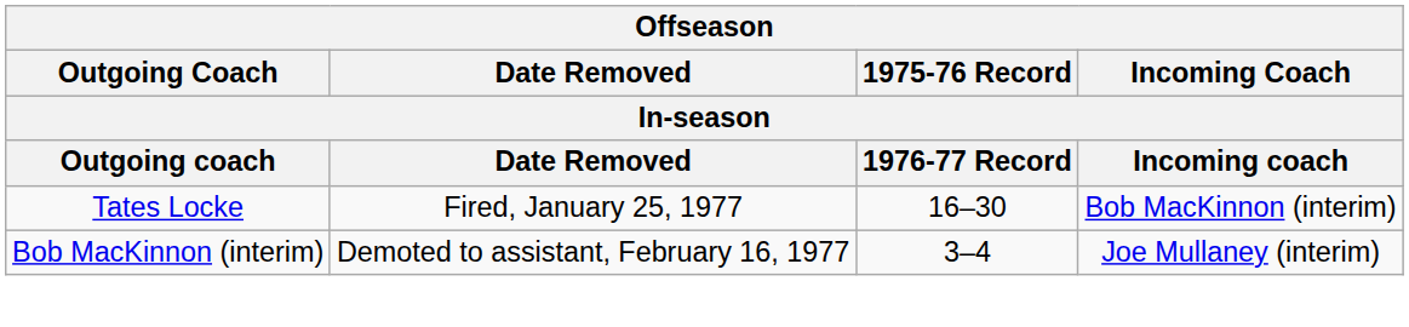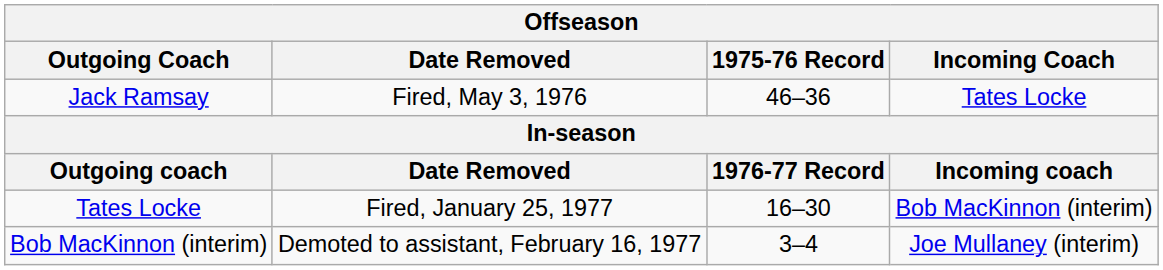 <table class="wikitable" border="1" style="text-align: center">
 <tr>
 <th colspan="4">Offseason</th>
 </tr>
 <tr>
 <th>Outgoing Coach</th>
 <th>Date Removed</th>
 <th>1975-76 Record</th>
 <th>Incoming Coach</th>
+</tr>
+<tr>
+<td><a href='#'>Jack Ramsay</a></td>
+<td>Fired, May 3, 1976</td>
+<td>46–36</td>
+<td><a href='#'>Tates Locke</a></td>
 </tr>
 <tr>
 <th colspan="4">In-season</th>
 </tr>
 <tr>
 <th>Outgoing coach</th>
 <th>Date Removed</th>
 <th>1976-77 Record</th>
 <th>Incoming coach</th>
 </tr>
 <tr>
 <td><a href='#'>Tates Locke</a></td>
 <td>Fired, January 25, 1977</td>
 <td>16–30</td>
 <td><a href='#'>Bob MacKinnon</a> (interim)</td>
 </tr>
 <tr>
 <td><a href='#'>Bob MacKinnon</a> (interim)</td>
 <td>Demoted to assistant, February 16, 1977</td>
 <td>3–4</td>
 <td><a href='#'>Joe Mullaney</a> (interim)</td>
 </tr>
 </table>
